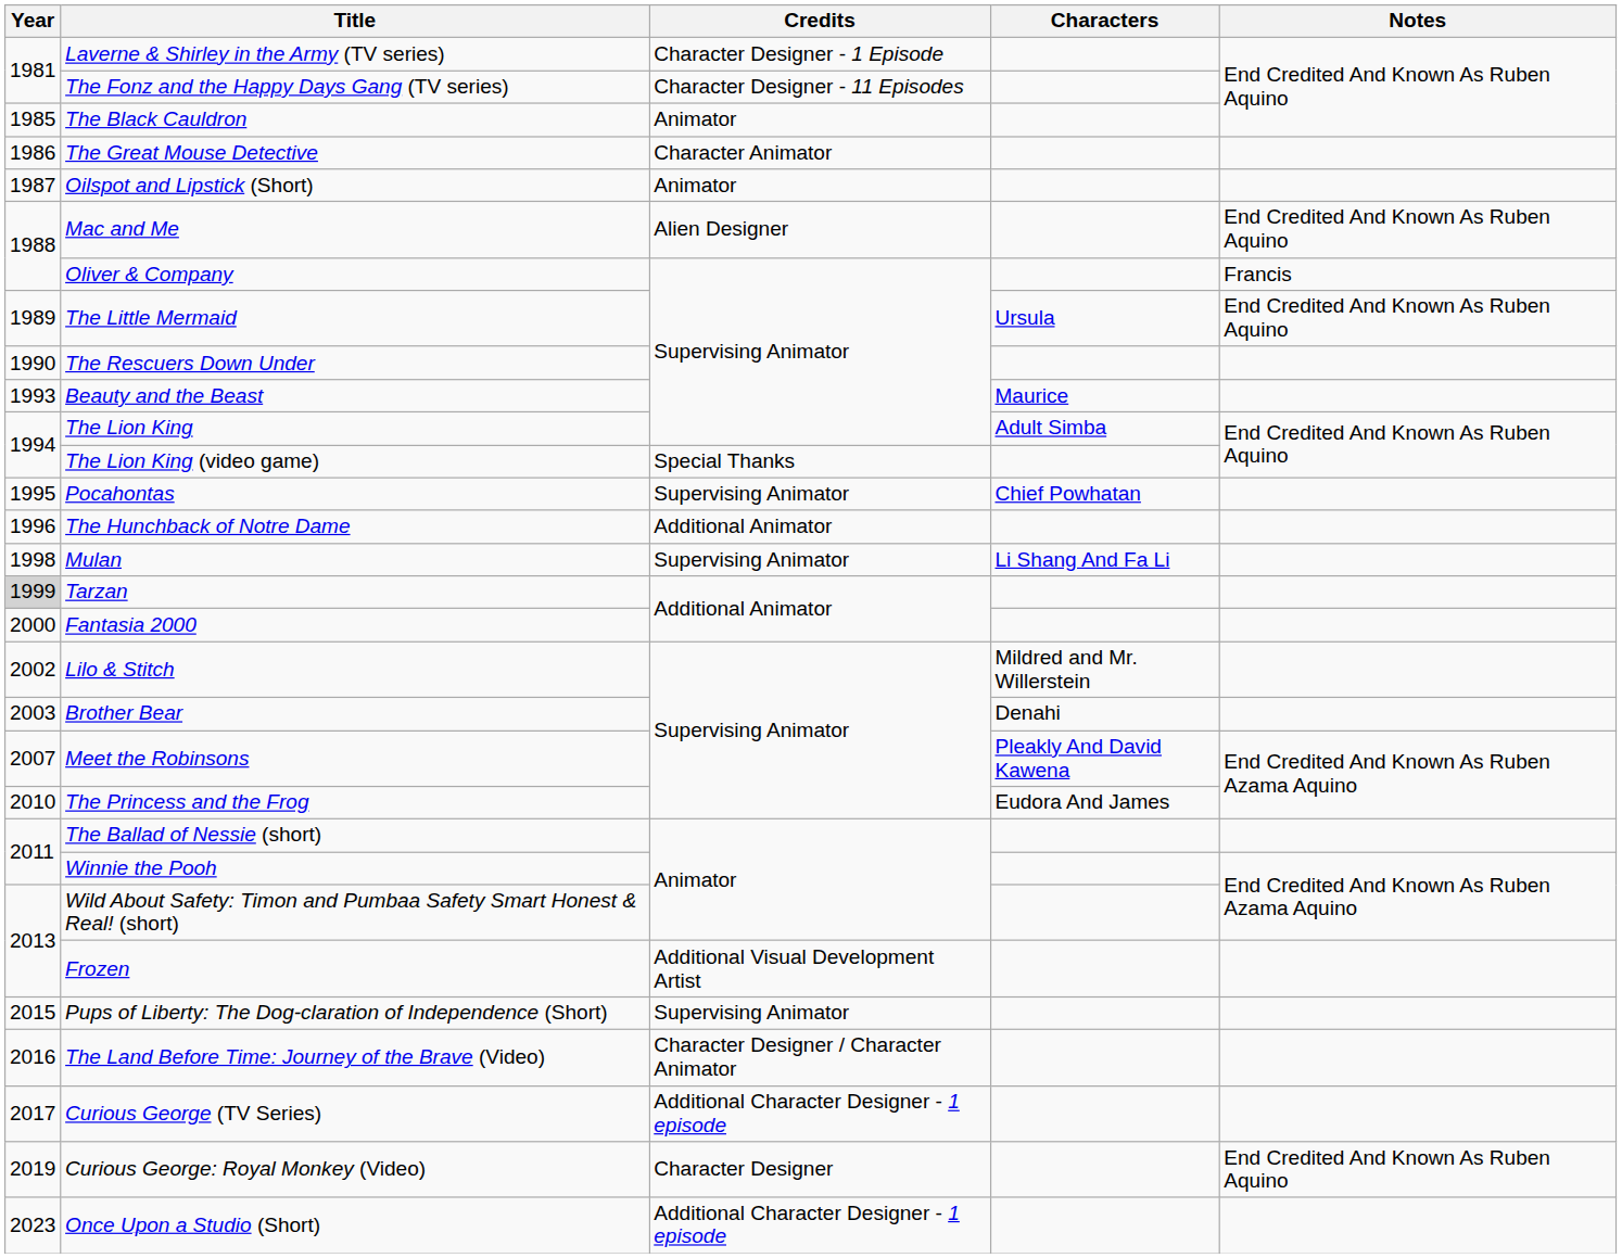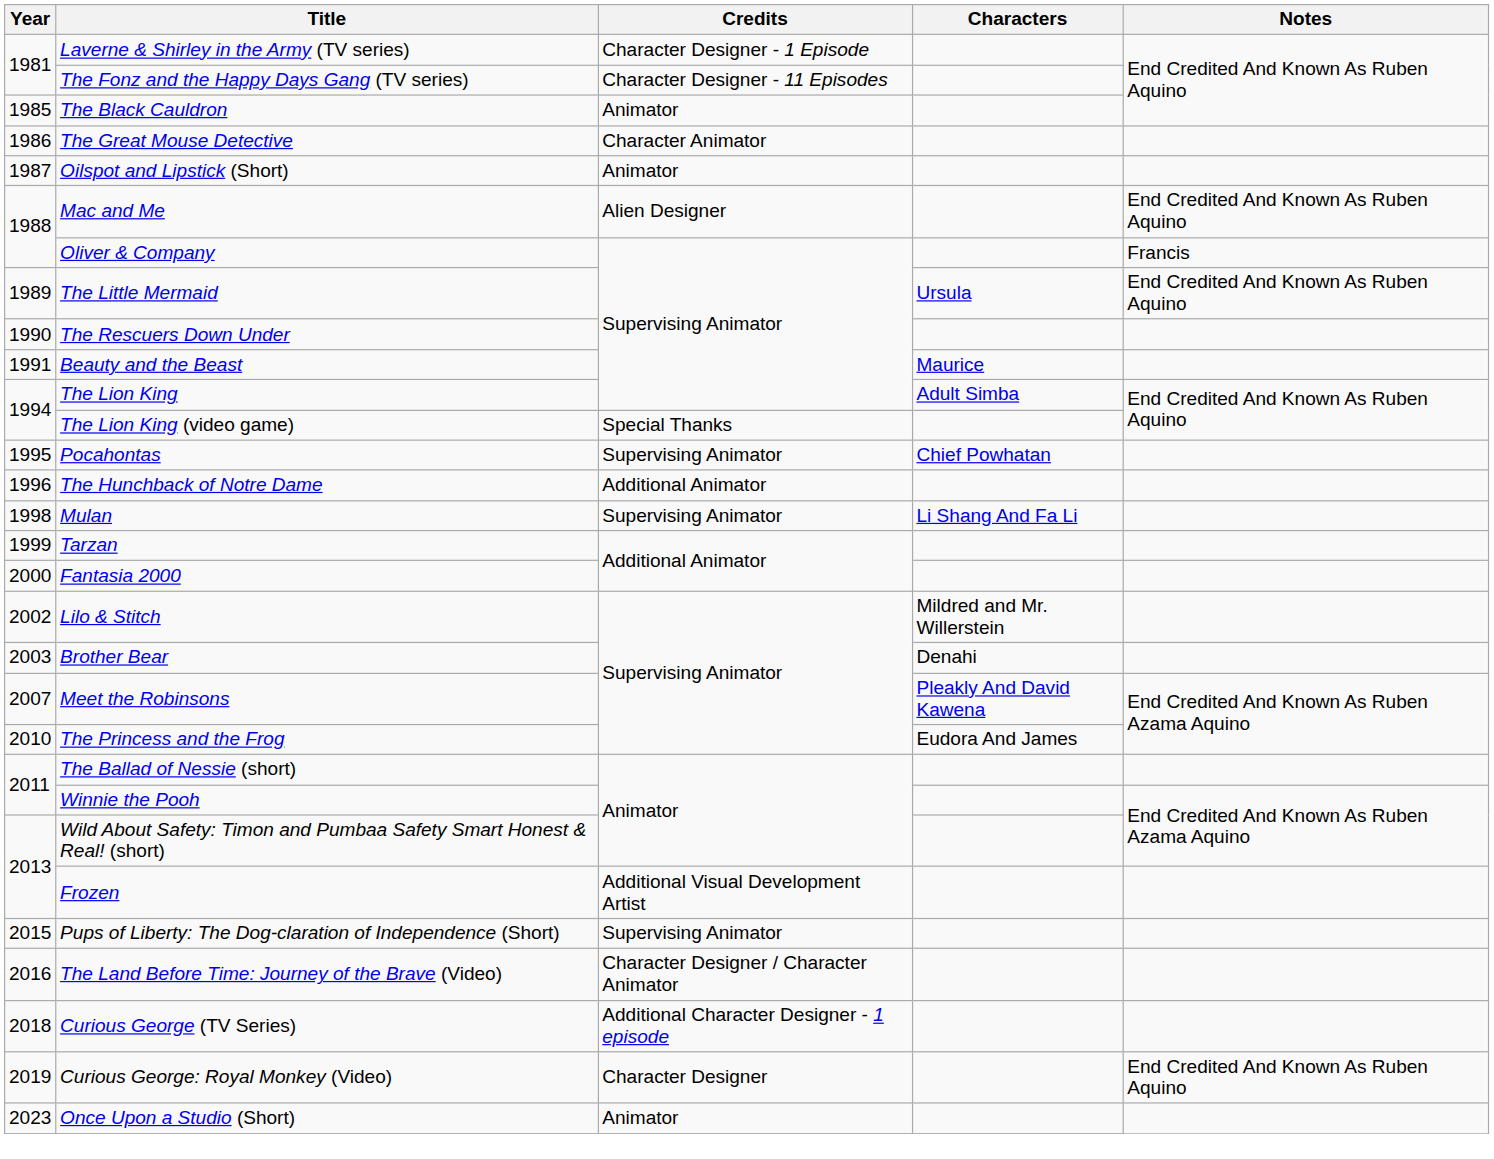 <table class="wikitable sortable">
 <tr>
 <th>Year</th>
 <th>Title</th>
 <th>Credits</th>
 <th>Characters</th>
 <th>Notes</th>
 </tr>
 <tr>
 <td rowspan="2">1981</td>
 <td><em><a href='#'>Laverne & Shirley in the Army</a></em> (TV series)</td>
 <td>Character Designer - <em>1 Episode</em></td>
 <td></td>
 <td rowspan="3">End Credited And Known As Ruben Aquino</td>
 </tr>
 <tr>
 <td><em><a href='#'>The Fonz and the Happy Days Gang</a></em> (TV series)</td>
 <td>Character Designer - <em>11 Episodes</em></td>
 <td></td>
 </tr>
 <tr>
 <td>1985</td>
 <td><em><a href='#'>The Black Cauldron</a></em></td>
 <td>Animator</td>
 <td></td>
 </tr>
 <tr>
 <td>1986</td>
 <td><em><a href='#'>The Great Mouse Detective</a></em></td>
 <td>Character Animator</td>
 <td></td>
 <td></td>
 </tr>
 <tr>
 <td>1987</td>
 <td><em><a href='#'>Oilspot and Lipstick</a></em> (Short)</td>
 <td>Animator</td>
 <td></td>
 <td></td>
 </tr>
 <tr>
 <td rowspan="2">1988</td>
 <td><em><a href='#'>Mac and Me</a></em></td>
 <td>Alien Designer</td>
 <td></td>
 <td>End Credited And Known As Ruben Aquino</td>
 </tr>
 <tr>
 <td><em><a href='#'>Oliver & Company</a></em></td>
 <td rowspan="5">Supervising Animator</td>
 <td></td>
 <td>Francis</td>
 </tr>
 <tr>
 <td>1989</td>
 <td><em><a href='#'>The Little Mermaid</a></em></td>
 <td><a href='#'>Ursula</a></td>
 <td>End Credited And Known As Ruben Aquino</td>
 </tr>
 <tr>
 <td>1990</td>
 <td><em><a href='#'>The Rescuers Down Under</a></em></td>
 <td></td>
 <td></td>
 </tr>
 <tr>
-<td>1993</td>
+<td>1991</td>
 <td><em><a href='#'>Beauty and the Beast</a></em></td>
 <td><a href='#'>Maurice</a></td>
 <td></td>
 </tr>
 <tr>
 <td rowspan="2">1994</td>
 <td><em><a href='#'>The Lion King</a></em></td>
 <td><a href='#'>Adult Simba</a></td>
 <td rowspan="2">End Credited And Known As Ruben Aquino</td>
 </tr>
 <tr>
 <td><em><a href='#'>The Lion King</a></em> (video game)</td>
 <td>Special Thanks</td>
 <td></td>
 </tr>
 <tr>
 <td>1995</td>
 <td><em><a href='#'>Pocahontas</a></em></td>
 <td>Supervising Animator</td>
 <td><a href='#'>Chief Powhatan</a></td>
 <td></td>
 </tr>
 <tr>
 <td>1996</td>
 <td><em><a href='#'>The Hunchback of Notre Dame</a></em></td>
 <td>Additional Animator</td>
 <td></td>
 <td></td>
 </tr>
 <tr>
 <td>1998</td>
 <td><em><a href='#'>Mulan</a></em></td>
 <td>Supervising Animator</td>
 <td><a href='#'>Li Shang And Fa Li</a></td>
 <td></td>
 </tr>
 <tr>
-<td style="background: lightgrey;">1999</td>
+<td>1999</td>
 <td><em><a href='#'>Tarzan</a></em></td>
 <td rowspan="2">Additional Animator</td>
 <td></td>
 <td></td>
 </tr>
 <tr>
 <td>2000</td>
 <td><em><a href='#'>Fantasia 2000</a></em></td>
 <td></td>
 <td></td>
 </tr>
 <tr>
 <td>2002</td>
 <td><em><a href='#'>Lilo & Stitch</a></em></td>
 <td rowspan="4">Supervising Animator</td>
 <td>Mildred and Mr. Willerstein</td>
 <td></td>
 </tr>
 <tr>
 <td>2003</td>
 <td><em><a href='#'>Brother Bear</a></em></td>
 <td>Denahi</td>
 <td></td>
 </tr>
 <tr>
 <td>2007</td>
 <td><em><a href='#'>Meet the Robinsons</a></em></td>
 <td><a href='#'>Pleakly And David Kawena</a></td>
 <td rowspan="2">End Credited And Known As Ruben Azama Aquino</td>
 </tr>
 <tr>
 <td>2010</td>
 <td><em><a href='#'>The Princess and the Frog</a></em></td>
 <td>Eudora And James</td>
 </tr>
 <tr>
 <td rowspan="2">2011</td>
 <td><em><a href='#'>The Ballad of Nessie</a></em> (short)</td>
 <td rowspan="3">Animator</td>
 <td></td>
 <td></td>
 </tr>
 <tr>
 <td><em><a href='#'>Winnie the Pooh</a></em></td>
 <td></td>
 <td rowspan="2">End Credited And Known As Ruben Azama Aquino</td>
 </tr>
 <tr>
 <td rowspan="2">2013</td>
 <td><em>Wild About Safety: Timon and Pumbaa Safety Smart Honest & Real!</em> (short)</td>
 <td></td>
 </tr>
 <tr>
 <td><em><a href='#'>Frozen</a></em></td>
 <td>Additional Visual Development Artist</td>
 <td></td>
 <td></td>
 </tr>
 <tr>
 <td>2015</td>
 <td><em>Pups of Liberty: The Dog-claration of Independence</em> (Short)</td>
 <td>Supervising Animator</td>
 <td></td>
 <td></td>
 </tr>
 <tr>
 <td>2016</td>
 <td><em><a href='#'>The Land Before Time: Journey of the Brave</a></em> (Video)</td>
 <td>Character Designer / Character Animator</td>
 <td></td>
 <td></td>
 </tr>
 <tr>
-<td>2017</td>
+<td>2018</td>
 <td><em><a href='#'>Curious George</a></em> (TV Series)</td>
 <td>Additional Character Designer - <em><a href='#'>1 episode</a></em></td>
 <td></td>
 <td></td>
 </tr>
 <tr>
 <td>2019</td>
 <td><em>Curious George: Royal Monkey</em> (Video)</td>
 <td>Character Designer</td>
 <td></td>
 <td>End Credited And Known As Ruben Aquino</td>
 </tr>
 <tr>
 <td>2023</td>
 <td><em><a href='#'>Once Upon a Studio</a></em> (Short)</td>
-<td>Additional Character Designer - <em><a href='#'>1 episode</a></em></td>
+<td>Animator</td>
 <td></td>
 </tr>
 <tr>
 </tr>
 </table>
